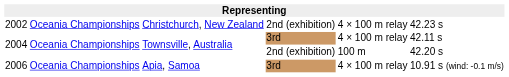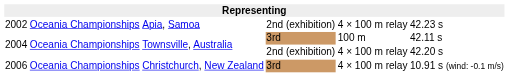 <table>
 <tr>
 <th bgcolor="#eeeeee" colspan="6">Representing </th>
 </tr>
 <tr>
 <td>2002</td>
 <td><a href='#'>Oceania Championships</a></td>
-<td><a href='#'>Christchurch</a>, <a href='#'>New Zealand</a></td>
+<td><a href='#'>Apia</a>, <a href='#'>Samoa</a></td>
 <td>2nd (exhibition)</td>
 <td>4 × 100 m relay</td>
 <td>42.23 s</td>
 </tr>
 <tr>
 <td rowspan=2>2004</td>
 <td rowspan=2><a href='#'>Oceania Championships</a></td>
 <td rowspan=2><a href='#'>Townsville</a>, <a href='#'>Australia</a></td>
 <td bgcolor=cc9966>3rd</td>
-<td>4 × 100 m relay</td>
+<td>100 m</td>
 <td>42.11 s</td>
 </tr>
 <tr>
 <td>2nd (exhibition)</td>
-<td>100 m</td>
+<td>4 × 100 m relay</td>
 <td>42.20 s</td>
 </tr>
 <tr>
 <td>2006</td>
 <td><a href='#'>Oceania Championships</a></td>
-<td><a href='#'>Apia</a>, <a href='#'>Samoa</a></td>
+<td><a href='#'>Christchurch</a>, <a href='#'>New Zealand</a></td>
 <td bgcolor=cc9966>3rd</td>
 <td>4 × 100 m relay</td>
 <td>10.91 s <small>(wind: -0.1 m/s)</small></td>
 </tr>
 </table>
